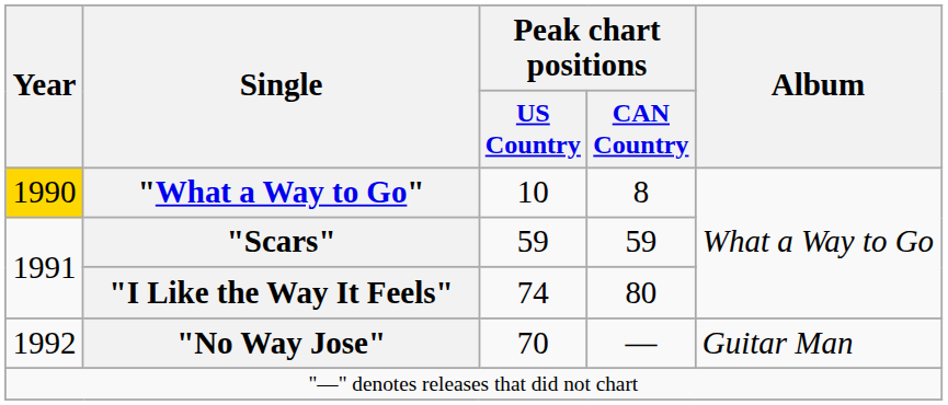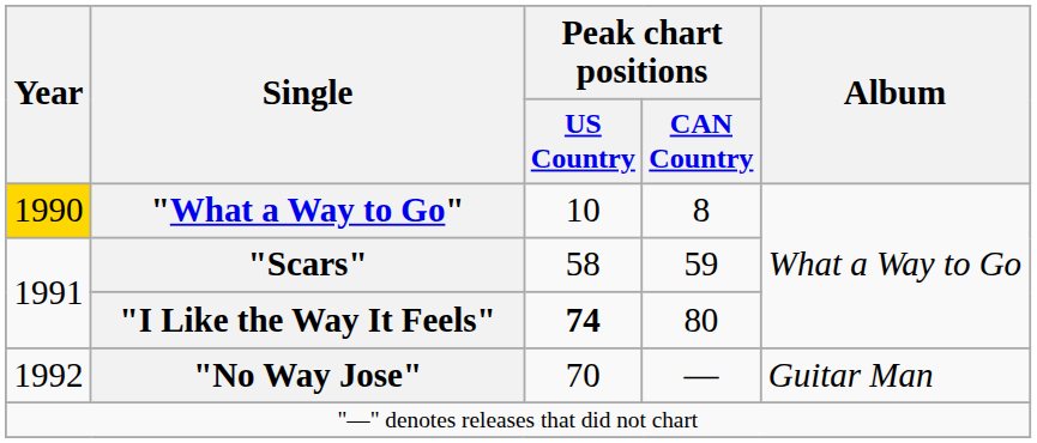 <table class="wikitable plainrowheaders" style="text-align:center;">
 <tr>
 <th rowspan="2">Year</th>
 <th rowspan="2" style="width:12em;">Single</th>
 <th colspan="2">Peak chart<br>positions</th>
 <th rowspan="2">Album</th>
 </tr>
 <tr style="font-size:smaller;">
 <th style="width:45px;"><a href='#'>US Country</a><br></th>
 <th style="width:45px;"><a href='#'>CAN Country</a></th>
 </tr>
 <tr>
 <td style="background: gold;">1990</td>
 <th scope="row">"<a href='#'>What a Way to Go</a>"</th>
 <td>10</td>
 <td>8</td>
 <td style="text-align:left;" rowspan="3"><em>What a Way to Go</em></td>
 </tr>
 <tr>
 <td rowspan="2">1991</td>
 <th scope="row">"Scars"</th>
-<td>59</td>
+<td>58</td>
 <td>59</td>
 </tr>
 <tr>
 <th scope="row">"I Like the Way It Feels"</th>
-<td>74</td>
+<td><strong>74</strong></td>
 <td>80</td>
 </tr>
 <tr>
 <td>1992</td>
 <th scope="row">"No Way Jose"</th>
 <td>70</td>
 <td>—</td>
 <td style="text-align:left;"><em>Guitar Man</em></td>
 </tr>
 <tr>
 <td colspan="5" style="font-size:8pt">"—" denotes releases that did not chart</td>
 </tr>
 </table>
